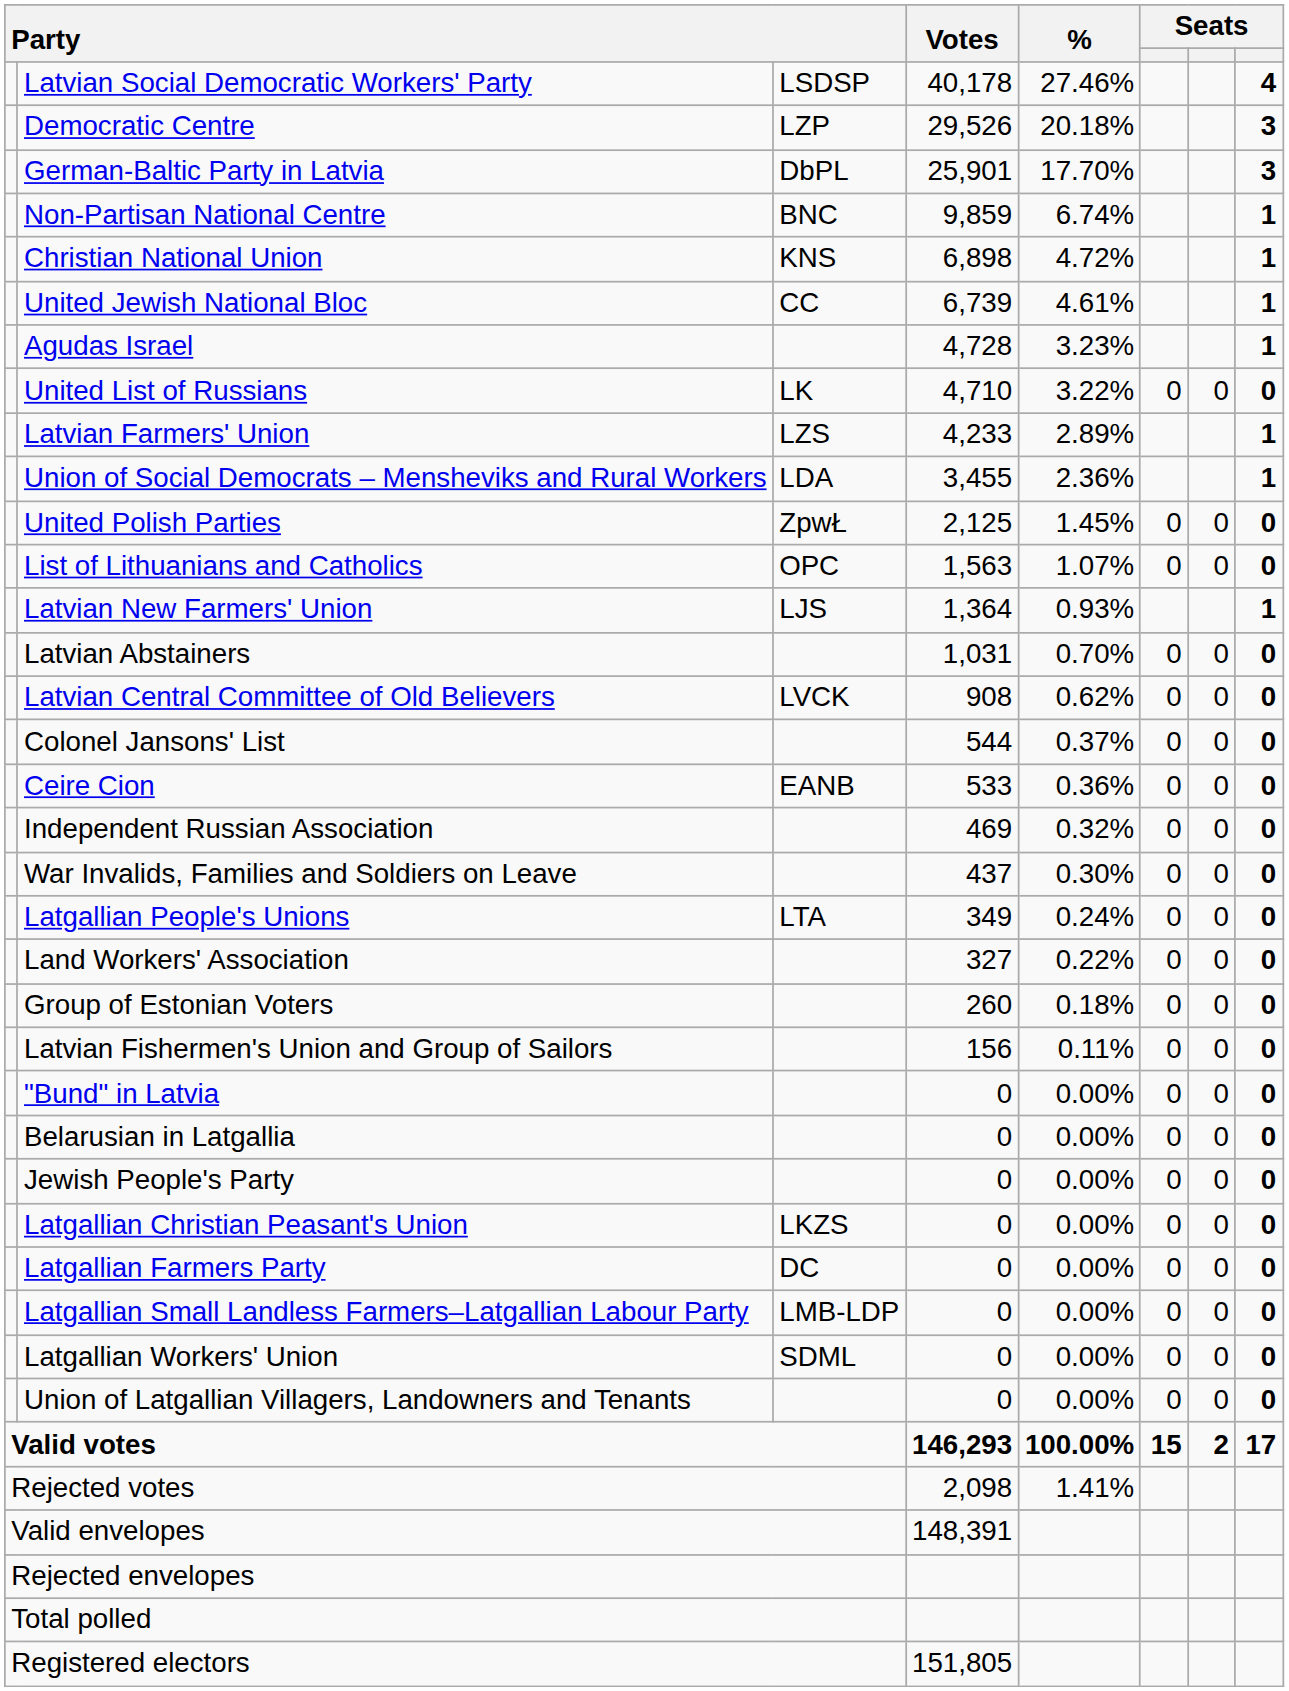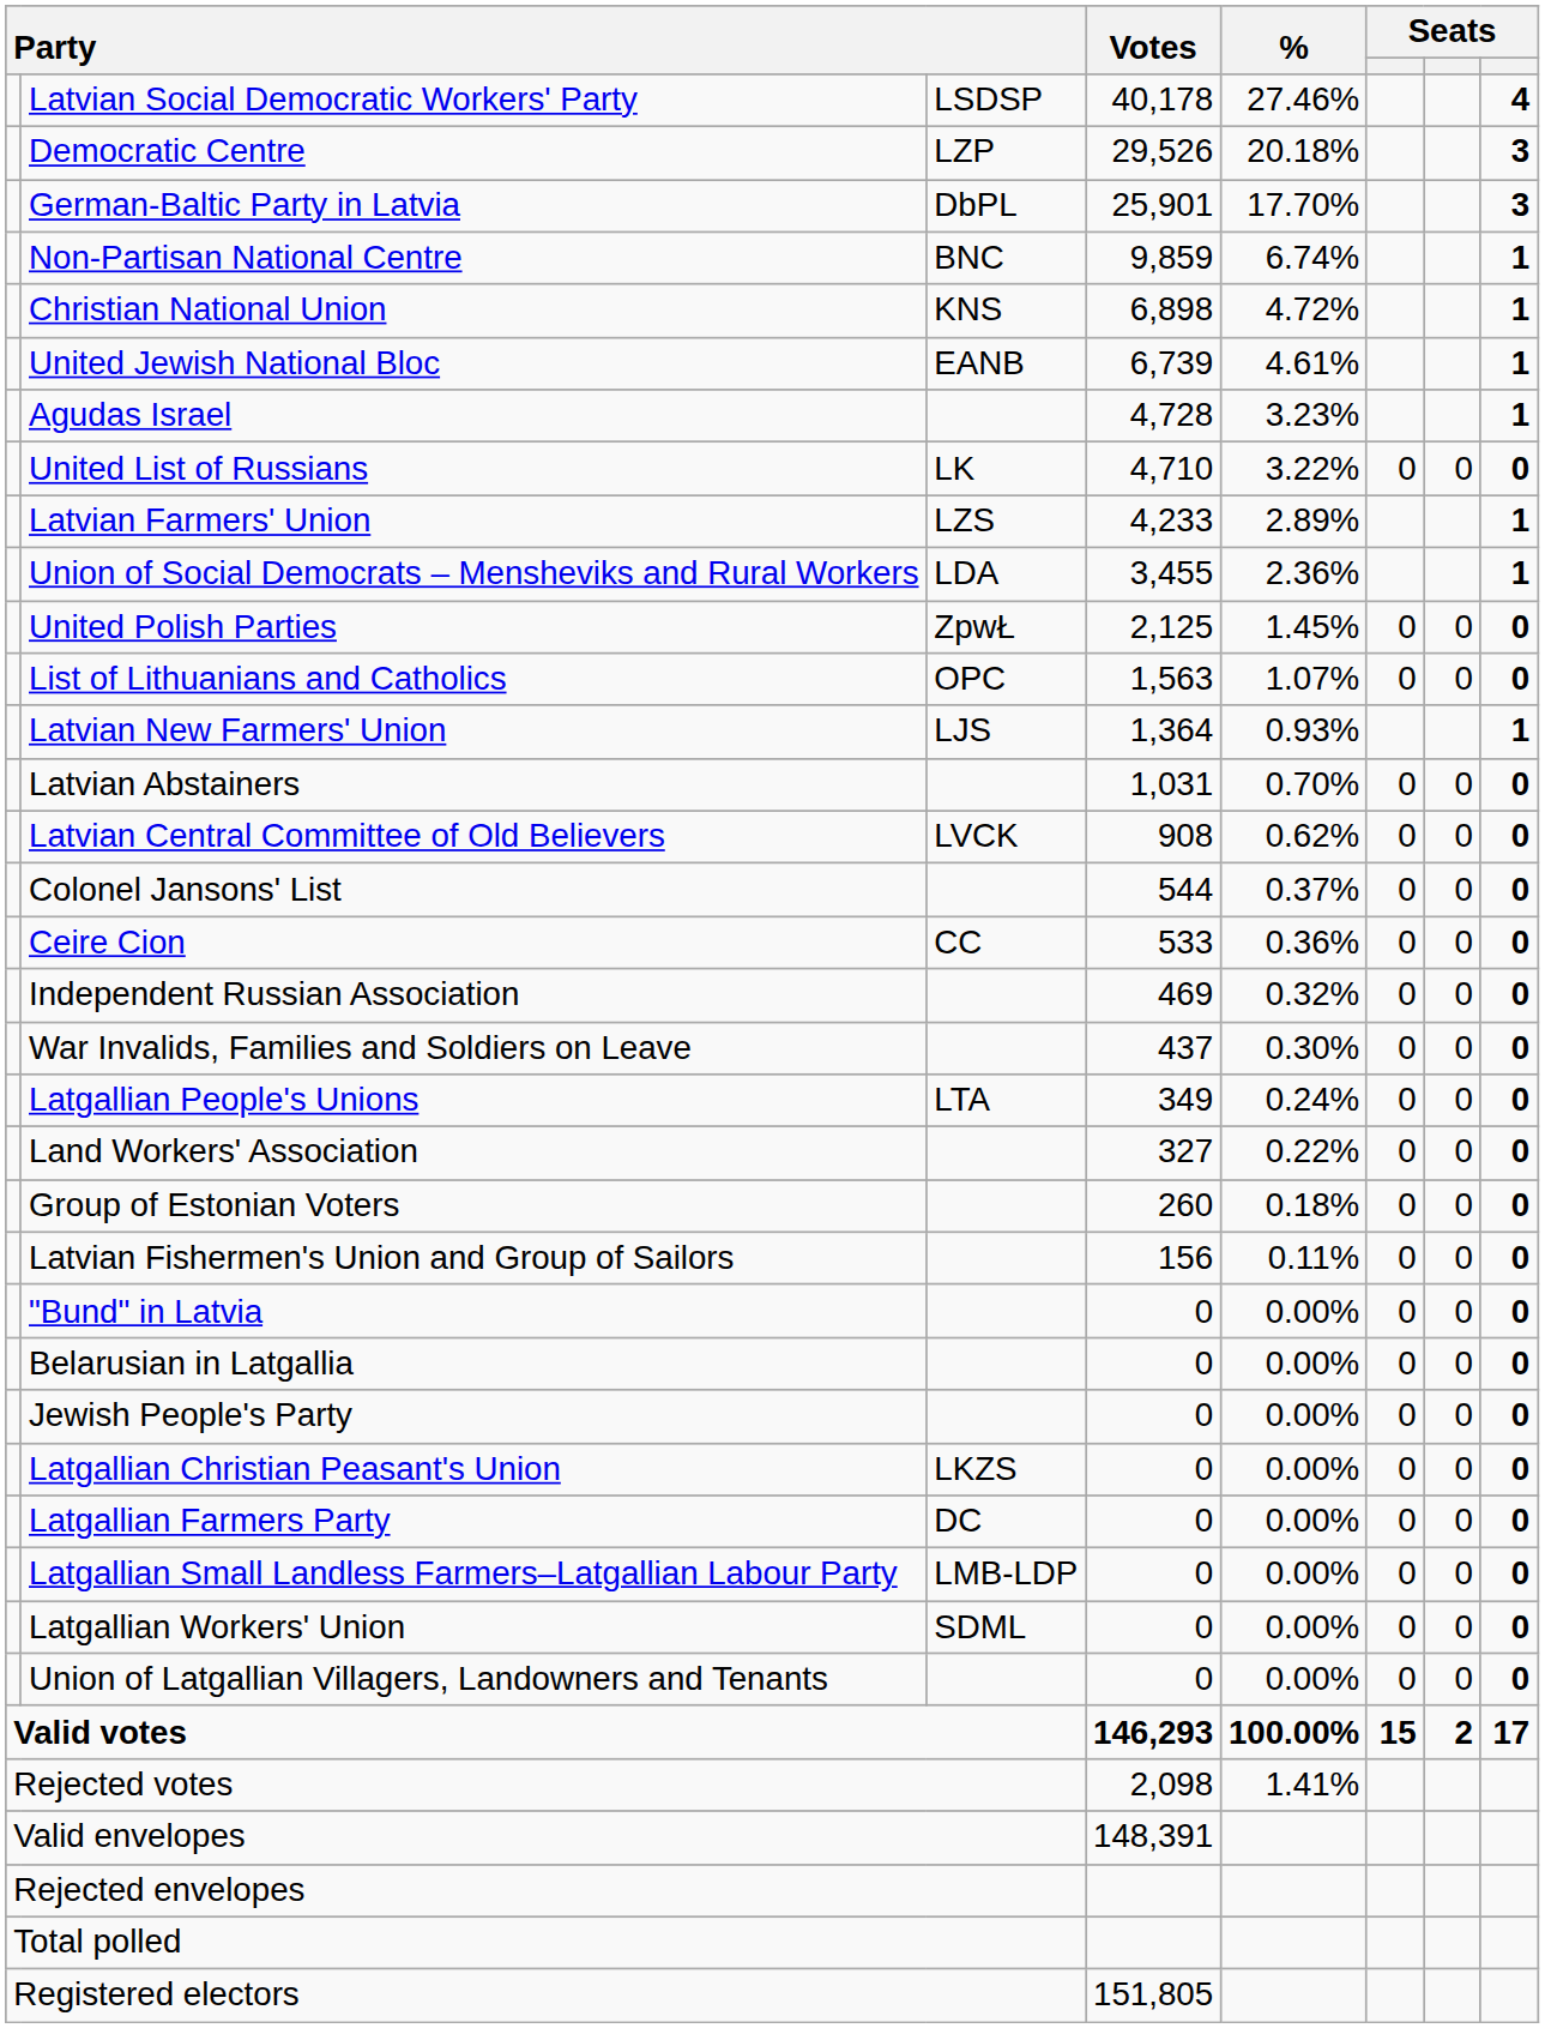 <table class="wikitable" border="1" style="text-align:right;">
 <tr>
 <th style="text-align:left;" valign=bottom rowspan=2 colspan=3>Party</th>
 <th align=center valign=bottom rowspan=2 width="50">Votes</th>
 <th align=center valign=bottom rowspan=2 width="50">%</th>
 <th colspan=3>Seats</th>
 </tr>
 <tr>
 <th align=center valign=bottom width="20"><small></small></th>
 <th align=center valign=bottom width="20"><small><a href='#'></a></small></th>
 <th align=center valign=bottom width="20"><small></small></th>
 </tr>
 <tr>
 <td></td>
 <td align=left style="white-space: nowrap;"><a href='#'>Latvian Social Democratic Workers' Party</a></td>
 <td align=left>LSDSP</td>
 <td>40,178</td>
 <td>27.46%</td>
 <td></td>
 <td></td>
 <td><strong>4</strong></td>
 </tr>
 <tr>
 <td></td>
 <td align=left><a href='#'>Democratic Centre</a></td>
 <td align=left>LZP</td>
 <td>29,526</td>
 <td>20.18%</td>
 <td></td>
 <td></td>
 <td><strong>3</strong></td>
 </tr>
 <tr>
 <td></td>
 <td align=left><a href='#'>German-Baltic Party in Latvia</a></td>
 <td align=left>DbPL</td>
 <td>25,901</td>
 <td>17.70%</td>
 <td></td>
 <td></td>
 <td><strong>3</strong></td>
 </tr>
 <tr>
 <td></td>
 <td align=left><a href='#'>Non-Partisan National Centre</a></td>
 <td align=left>BNC</td>
 <td>9,859</td>
 <td>6.74%</td>
 <td></td>
 <td></td>
 <td><strong>1</strong></td>
 </tr>
 <tr>
 <td></td>
 <td align=left><a href='#'>Christian National Union</a></td>
 <td align=left>KNS</td>
 <td>6,898</td>
 <td>4.72%</td>
 <td></td>
 <td></td>
 <td><strong>1</strong></td>
 </tr>
 <tr>
 <td></td>
 <td align=left><a href='#'>United Jewish National Bloc</a></td>
-<td align=left>CC</td>
+<td align=left>EANB</td>
 <td>6,739</td>
 <td>4.61%</td>
 <td></td>
 <td></td>
 <td><strong>1</strong></td>
 </tr>
 <tr>
 <td></td>
 <td align=left><a href='#'>Agudas Israel</a></td>
 <td align=left></td>
 <td>4,728</td>
 <td>3.23%</td>
 <td></td>
 <td></td>
 <td><strong>1</strong></td>
 </tr>
 <tr>
 <td></td>
 <td align=left><a href='#'>United List of Russians</a></td>
 <td align=left>LK</td>
 <td>4,710</td>
 <td>3.22%</td>
 <td>0</td>
 <td>0</td>
 <td><strong>0</strong></td>
 </tr>
 <tr>
 <td></td>
 <td align=left><a href='#'>Latvian Farmers' Union</a></td>
 <td align=left>LZS</td>
 <td>4,233</td>
 <td>2.89%</td>
 <td></td>
 <td></td>
 <td><strong>1</strong></td>
 </tr>
 <tr>
 <td></td>
 <td align=left><a href='#'>Union of Social Democrats – Mensheviks and Rural Workers</a></td>
 <td align=left>LDA</td>
 <td>3,455</td>
 <td>2.36%</td>
 <td></td>
 <td></td>
 <td><strong>1</strong></td>
 </tr>
 <tr>
 <td></td>
 <td align=left><a href='#'>United Polish Parties</a></td>
 <td align=left>ZpwŁ</td>
 <td>2,125</td>
 <td>1.45%</td>
 <td>0</td>
 <td>0</td>
 <td><strong>0</strong></td>
 </tr>
 <tr>
 <td></td>
 <td align=left><a href='#'>List of Lithuanians and Catholics</a></td>
 <td align=left>ОРС</td>
 <td>1,563</td>
 <td>1.07%</td>
 <td>0</td>
 <td>0</td>
 <td><strong>0</strong></td>
 </tr>
 <tr>
 <td></td>
 <td align=left><a href='#'>Latvian New Farmers' Union</a></td>
 <td align=left>LJS</td>
 <td>1,364</td>
 <td>0.93%</td>
 <td></td>
 <td></td>
 <td><strong>1</strong></td>
 </tr>
 <tr>
 <td></td>
 <td align=left>Latvian Abstainers</td>
 <td align=left></td>
 <td>1,031</td>
 <td>0.70%</td>
 <td>0</td>
 <td>0</td>
 <td><strong>0</strong></td>
 </tr>
 <tr>
 <td></td>
 <td align=left><a href='#'>Latvian Central Committee of Old Believers</a></td>
 <td align=left>LVCK</td>
 <td>908</td>
 <td>0.62%</td>
 <td>0</td>
 <td>0</td>
 <td><strong>0</strong></td>
 </tr>
 <tr>
 <td></td>
 <td align=left>Colonel Jansons' List</td>
 <td align=left></td>
 <td>544</td>
 <td>0.37%</td>
 <td>0</td>
 <td>0</td>
 <td><strong>0</strong></td>
 </tr>
 <tr>
 <td></td>
 <td align=left><a href='#'>Ceire Cion</a></td>
-<td align=left>EANB</td>
+<td align=left>CC</td>
 <td>533</td>
 <td>0.36%</td>
 <td>0</td>
 <td>0</td>
 <td><strong>0</strong></td>
 </tr>
 <tr>
 <td></td>
 <td align=left>Independent Russian Association</td>
 <td align=left></td>
 <td>469</td>
 <td>0.32%</td>
 <td>0</td>
 <td>0</td>
 <td><strong>0</strong></td>
 </tr>
 <tr>
 <td></td>
 <td align=left>War Invalids, Families and Soldiers on Leave</td>
 <td align=left></td>
 <td>437</td>
 <td>0.30%</td>
 <td>0</td>
 <td>0</td>
 <td><strong>0</strong></td>
 </tr>
 <tr>
 <td></td>
 <td align=left><a href='#'>Latgallian People's Unions</a></td>
 <td align=left>LTA</td>
 <td>349</td>
 <td>0.24%</td>
 <td>0</td>
 <td>0</td>
 <td><strong>0</strong></td>
 </tr>
 <tr>
 <td></td>
 <td align=left>Land Workers' Association</td>
 <td align=left></td>
 <td>327</td>
 <td>0.22%</td>
 <td>0</td>
 <td>0</td>
 <td><strong>0</strong></td>
 </tr>
 <tr>
 <td></td>
 <td align=left>Group of Estonian Voters</td>
 <td align=left></td>
 <td>260</td>
 <td>0.18%</td>
 <td>0</td>
 <td>0</td>
 <td><strong>0</strong></td>
 </tr>
 <tr>
 <td></td>
 <td align=left>Latvian Fishermen's Union and Group of Sailors</td>
 <td align=left></td>
 <td>156</td>
 <td>0.11%</td>
 <td>0</td>
 <td>0</td>
 <td><strong>0</strong></td>
 </tr>
 <tr>
 <td></td>
 <td align=left><a href='#'>"Bund" in Latvia</a></td>
 <td align=left></td>
 <td>0</td>
 <td>0.00%</td>
 <td>0</td>
 <td>0</td>
 <td><strong>0</strong></td>
 </tr>
 <tr>
 <td></td>
 <td align=left>Belarusian in Latgallia</td>
 <td align=left></td>
 <td>0</td>
 <td>0.00%</td>
 <td>0</td>
 <td>0</td>
 <td><strong>0</strong></td>
 </tr>
 <tr>
 <td></td>
 <td align=left>Jewish People's Party</td>
 <td align=left></td>
 <td>0</td>
 <td>0.00%</td>
 <td>0</td>
 <td>0</td>
 <td><strong>0</strong></td>
 </tr>
 <tr>
 <td></td>
 <td align=left><a href='#'>Latgallian Christian Peasant's Union</a></td>
 <td align=left>LKZS</td>
 <td>0</td>
 <td>0.00%</td>
 <td>0</td>
 <td>0</td>
 <td><strong>0</strong></td>
 </tr>
 <tr>
 <td></td>
 <td align=left><a href='#'>Latgallian Farmers Party</a></td>
 <td align=left>DC</td>
 <td>0</td>
 <td>0.00%</td>
 <td>0</td>
 <td>0</td>
 <td><strong>0</strong></td>
 </tr>
 <tr>
 <td></td>
 <td align=left><a href='#'>Latgallian Small Landless Farmers–Latgallian Labour Party</a></td>
 <td align=left>LMB-LDP</td>
 <td>0</td>
 <td>0.00%</td>
 <td>0</td>
 <td>0</td>
 <td><strong>0</strong></td>
 </tr>
 <tr>
 <td></td>
 <td align=left>Latgallian Workers' Union</td>
 <td align=left>SDML</td>
 <td>0</td>
 <td>0.00%</td>
 <td>0</td>
 <td>0</td>
 <td><strong>0</strong></td>
 </tr>
 <tr>
 <td></td>
 <td align=left>Union of Latgallian Villagers, Landowners and Tenants</td>
 <td align=left></td>
 <td>0</td>
 <td>0.00%</td>
 <td>0</td>
 <td>0</td>
 <td><strong>0</strong></td>
 </tr>
 <tr style="font-weight:bold">
 <td align=left colspan=3>Valid votes</td>
 <td>146,293</td>
 <td>100.00%</td>
 <td>15</td>
 <td>2</td>
 <td>17</td>
 </tr>
 <tr>
 <td align=left colspan=3>Rejected votes</td>
 <td>2,098</td>
 <td>1.41%</td>
 <td></td>
 <td></td>
 <td></td>
 </tr>
 <tr>
 <td align=left colspan=3>Valid envelopes</td>
 <td>148,391</td>
 <td></td>
 <td></td>
 <td></td>
 <td></td>
 </tr>
 <tr>
 <td align=left colspan=3>Rejected envelopes</td>
 <td></td>
 <td></td>
 <td></td>
 <td></td>
 <td></td>
 </tr>
 <tr>
 <td align=left colspan=3>Total polled</td>
 <td></td>
 <td></td>
 <td></td>
 <td></td>
 <td></td>
 </tr>
 <tr>
 <td align=left colspan=3>Registered electors</td>
 <td>151,805</td>
 <td></td>
 <td></td>
 <td></td>
 <td></td>
 </tr>
 </table>
